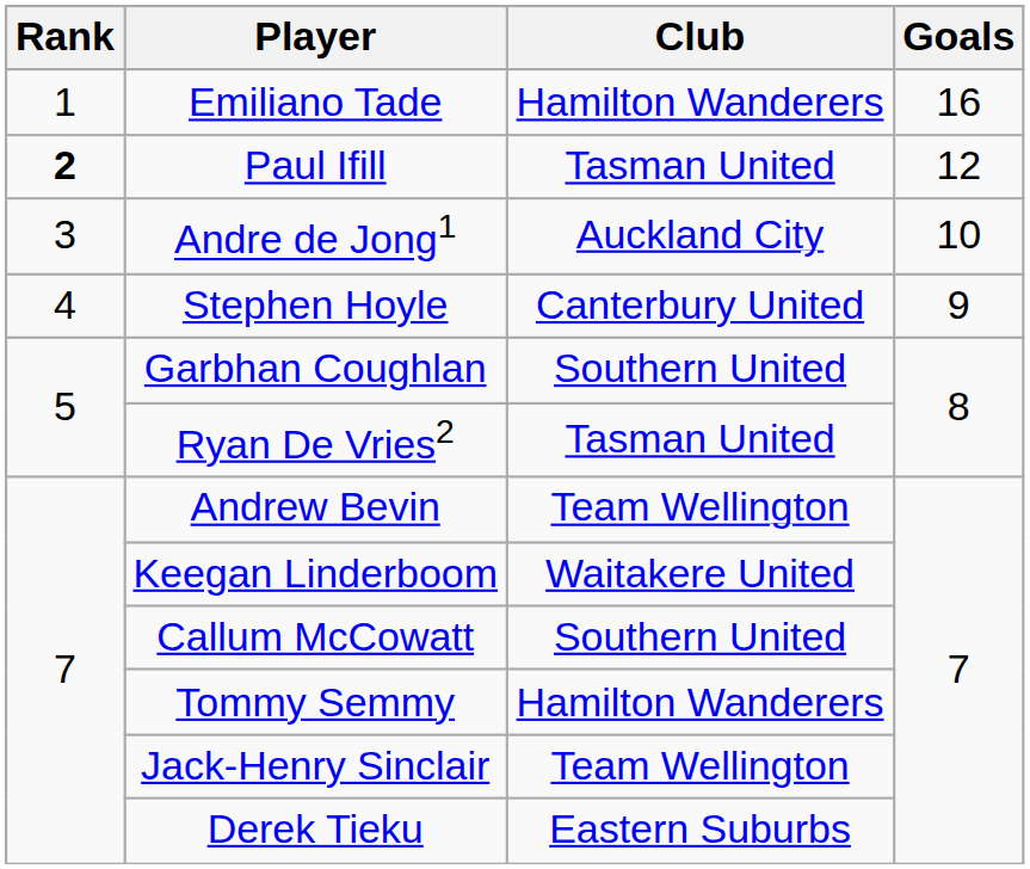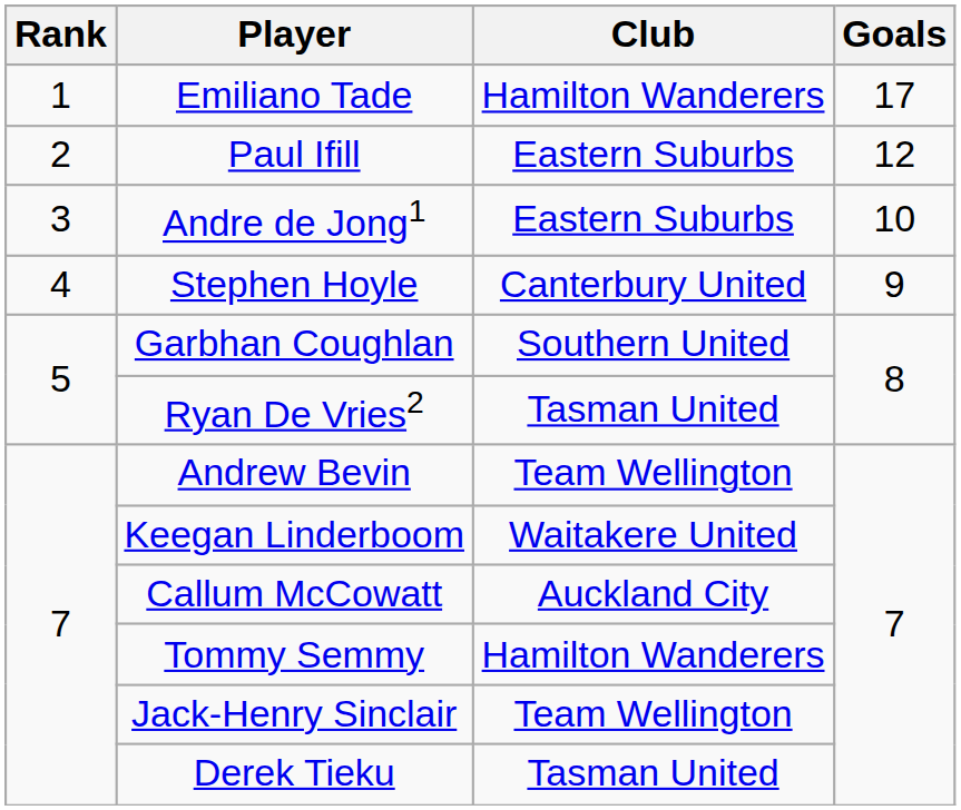 <table class="wikitable" style="text-align:center">
 <tr>
 <th>Rank</th>
 <th>Player</th>
 <th>Club</th>
 <th>Goals</th>
 </tr>
 <tr>
 <td>1</td>
 <td> <a href='#'>Emiliano Tade</a></td>
 <td><a href='#'>Hamilton Wanderers</a></td>
-<td>16</td>
+<td>17</td>
 </tr>
 <tr>
-<td><strong>2</strong></td>
+<td>2</td>
 <td> <a href='#'>Paul Ifill</a></td>
-<td><a href='#'>Tasman United</a></td>
+<td><a href='#'>Eastern Suburbs</a></td>
 <td>12</td>
 </tr>
 <tr>
 <td>3</td>
 <td> <a href='#'>Andre de Jong</a><sup>1</sup></td>
-<td><a href='#'>Auckland City</a></td>
+<td><a href='#'>Eastern Suburbs</a></td>
 <td>10</td>
 </tr>
 <tr>
 <td>4</td>
 <td> <a href='#'>Stephen Hoyle</a></td>
 <td><a href='#'>Canterbury United</a></td>
 <td>9</td>
 </tr>
 <tr>
 <td rowspan=2>5</td>
 <td> <a href='#'>Garbhan Coughlan</a></td>
 <td><a href='#'>Southern United</a></td>
 <td rowspan=2>8</td>
 </tr>
 <tr>
 <td> <a href='#'>Ryan De Vries</a><sup>2</sup></td>
 <td><a href='#'>Tasman United</a></td>
 </tr>
 <tr>
 <td rowspan=6>7</td>
 <td> <a href='#'>Andrew Bevin</a></td>
 <td><a href='#'>Team Wellington</a></td>
 <td rowspan=6>7</td>
 </tr>
 <tr>
 <td> <a href='#'>Keegan Linderboom</a></td>
 <td><a href='#'>Waitakere United</a></td>
 </tr>
 <tr>
 <td> <a href='#'>Callum McCowatt</a></td>
-<td><a href='#'>Southern United</a></td>
+<td><a href='#'>Auckland City</a></td>
 </tr>
 <tr>
 <td> <a href='#'>Tommy Semmy</a></td>
 <td><a href='#'>Hamilton Wanderers</a></td>
 </tr>
 <tr>
 <td> <a href='#'>Jack-Henry Sinclair</a></td>
 <td><a href='#'>Team Wellington</a></td>
 </tr>
 <tr>
 <td> <a href='#'>Derek Tieku</a></td>
-<td><a href='#'>Eastern Suburbs</a></td>
+<td><a href='#'>Tasman United</a></td>
 </tr>
 </table>
